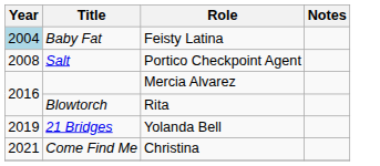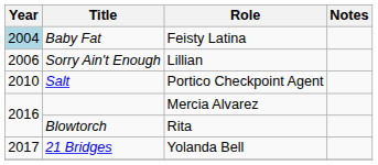 <table class="wikitable sortable">
 <tr>
 <th>Year</th>
 <th>Title</th>
 <th>Role</th>
 <th class="unsortable">Notes</th>
 </tr>
 <tr>
 <td style="background: lightblue;">2004</td>
 <td><em>Baby Fat</em></td>
 <td>Feisty Latina</td>
 <td></td>
 </tr>
 <tr>
-<td>2008</td>
+<td>2006</td>
+<td><em>Sorry Ain't Enough</em></td>
+<td>Lillian</td>
+<td></td>
+</tr>
+<tr>
+<td>2010</td>
 <td><em><a href='#'>Salt</a></em></td>
 <td>Portico Checkpoint Agent</td>
 <td></td>
 </tr>
 <tr>
 <td rowspan="2">2016</td>
 <td><em></em></td>
 <td>Mercia Alvarez</td>
 <td></td>
 </tr>
 <tr>
 <td><em>Blowtorch</em></td>
 <td>Rita</td>
 <td></td>
 </tr>
 <tr>
-<td>2019</td>
+<td>2017</td>
 <td><em><a href='#'>21 Bridges</a></em></td>
 <td>Yolanda Bell</td>
 <td></td>
 </tr>
 <tr>
-<td>2021</td>
-<td><em>Come Find Me</em></td>
-<td>Christina</td>
-<td></td>
-</tr>
-<tr>
 </tr>
 </table>
